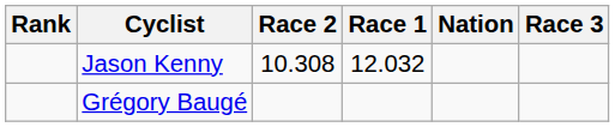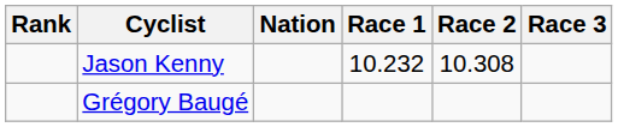 <table class="wikitable sortable" style="text-align:center;">
 <tr>
 <th>Rank</th>
 <th>Cyclist</th>
+<th>Nation</th>
+<th>Race 1</th>
 <th>Race 2</th>
-<th>Race 1</th>
-<th>Nation</th>
 <th>Race 3</th>
 </tr>
 <tr>
 <td></td>
 <td align=left><a href='#'>Jason Kenny</a></td>
+<td align=left></td>
+<td>10.232</td>
 <td>10.308</td>
-<td>12.032</td>
-<td align=left></td>
 <td></td>
 </tr>
 <tr>
 <td></td>
 <td align=left><a href='#'>Grégory Baugé</a></td>
+<td align=left></td>
 <td></td>
 <td></td>
-<td align=left></td>
 <td></td>
 </tr>
 </table>
